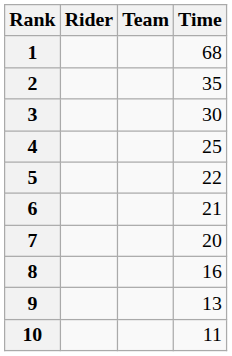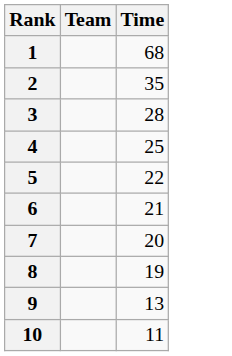 <table class="wikitable" margin-bottom:0;">
 <tr>
 <th scope="col">Rank</th>
-<th scope="col">Rider</th>
 <th scope="col">Team</th>
 <th scope="col">Time</th>
 </tr>
 <tr>
 <th scope="row">1</th>
-<td> </td>
 <td></td>
 <td align="right">68</td>
 </tr>
 <tr>
 <th scope="row">2</th>
-<td> </td>
 <td></td>
 <td align="right">35</td>
 </tr>
 <tr>
 <th scope="row">3</th>
-<td> </td>
 <td></td>
-<td align="right">30</td>
+<td align="right">28</td>
 </tr>
 <tr>
 <th scope="row">4</th>
-<td> </td>
 <td></td>
 <td align="right">25</td>
 </tr>
 <tr>
 <th scope="row">5</th>
 <td></td>
-<td></td>
 <td align="right">22</td>
 </tr>
 <tr>
 <th scope="row">6</th>
-<td></td>
 <td></td>
 <td align="right">21</td>
 </tr>
 <tr>
 <th scope="row">7</th>
 <td></td>
-<td></td>
 <td align="right">20</td>
 </tr>
 <tr>
 <th scope="row">8</th>
 <td></td>
-<td></td>
-<td align="right">16</td>
+<td align="right">19</td>
 </tr>
 <tr>
 <th scope="row">9</th>
-<td></td>
 <td></td>
 <td align="right">13</td>
 </tr>
 <tr>
 <th scope="row">10</th>
 <td></td>
-<td></td>
 <td align="right">11</td>
 </tr>
 </table>
